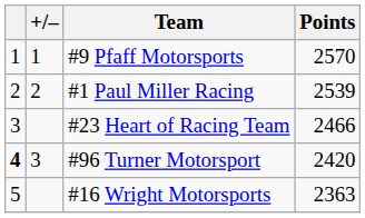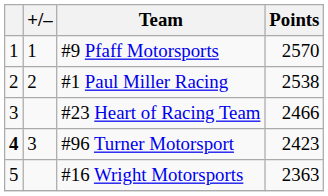 <table class="wikitable" style="font-size: 95%;">
 <tr>
 <th scope="col"></th>
 <th scope="col">+/–</th>
 <th scope="col">Team</th>
 <th scope="col">Points</th>
 </tr>
 <tr>
 <td align=center>1</td>
 <td align="left"> 1</td>
 <td> #9 <a href='#'>Pfaff Motorsports</a></td>
 <td align=right>2570</td>
 </tr>
 <tr>
 <td align=center>2</td>
 <td align="left"> 2</td>
 <td> #1 <a href='#'>Paul Miller Racing</a></td>
-<td align=right>2539</td>
+<td align=right>2538</td>
 </tr>
 <tr>
 <td align=center>3</td>
 <td align="left"></td>
 <td> #23 <a href='#'>Heart of Racing Team</a></td>
 <td align=right>2466</td>
 </tr>
 <tr>
 <td align=center><strong>4</strong></td>
 <td align="left"> 3</td>
 <td> #96 <a href='#'>Turner Motorsport</a></td>
-<td align=right>2420</td>
+<td align=right>2423</td>
 </tr>
 <tr>
 <td align=center>5</td>
 <td align="left"></td>
 <td> #16 <a href='#'>Wright Motorsports</a></td>
 <td align=right>2363</td>
 </tr>
 <tr>
 </tr>
 </table>
